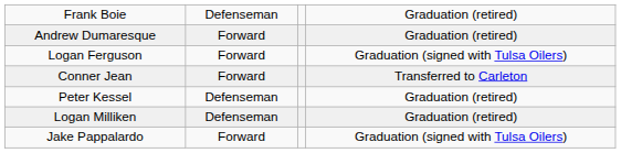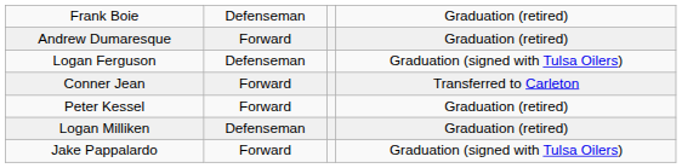 <table class="wikitable" width="60%">
 <tr align="center" bgcolor="">
 <td>Frank Boie</td>
 <td>Defenseman</td>
 <td></td>
 <td>Graduation (retired)</td>
 </tr>
 <tr align="center" bgcolor="f0f0f0">
 <td>Andrew Dumaresque</td>
 <td>Forward</td>
 <td></td>
 <td>Graduation (retired)</td>
 </tr>
 <tr align="center" bgcolor="">
 <td>Logan Ferguson</td>
-<td>Forward</td>
+<td>Defenseman</td>
 <td></td>
 <td>Graduation (signed with <a href='#'>Tulsa Oilers</a>)</td>
 </tr>
 <tr align="center" bgcolor="f0f0f0">
 <td>Conner Jean</td>
 <td>Forward</td>
 <td></td>
 <td>Transferred to <a href='#'>Carleton</a></td>
 </tr>
 <tr align="center" bgcolor="">
 <td>Peter Kessel</td>
-<td>Defenseman</td>
+<td>Forward</td>
 <td></td>
 <td>Graduation (retired)</td>
 </tr>
 <tr align="center" bgcolor="f0f0f0">
 <td>Logan Milliken</td>
 <td>Defenseman</td>
 <td></td>
 <td>Graduation (retired)</td>
 </tr>
 <tr align="center" bgcolor="">
 <td>Jake Pappalardo</td>
 <td>Forward</td>
 <td></td>
 <td>Graduation (signed with <a href='#'>Tulsa Oilers</a>)</td>
 </tr>
 </table>
